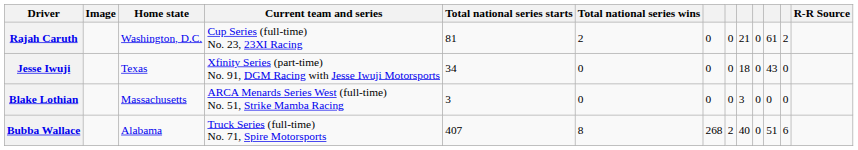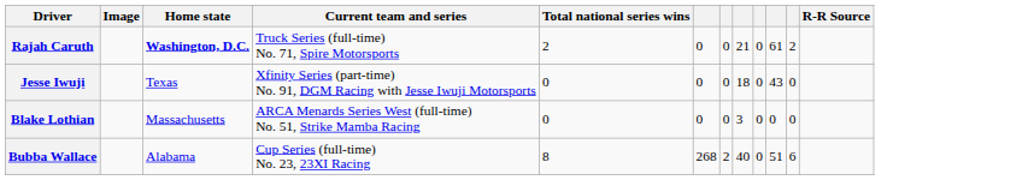 <table class="wikitable sortable" style="font-size: 100%;">
 <tr>
 <th>Driver</th>
 <th>Image</th>
 <th>Home state</th>
 <th>Current team and series</th>
-<th>Total national series starts</th>
 <th>Total national series wins</th>
 <th></th>
 <th></th>
 <th></th>
 <th></th>
 <th></th>
 <th></th>
 <th>R-R Source</th>
 </tr>
 <tr>
 <th><a href='#'>Rajah Caruth</a></th>
 <td></td>
-<td> <a href='#'>Washington, D.C.</a></td>
-<td><a href='#'>Cup Series</a> (full-time) <br> No. 23, <a href='#'>23XI Racing</a></td>
-<td>81</td>
+<td><strong> <a href='#'>Washington, D.C.</a></strong></td>
+<td><a href='#'>Truck Series</a> (full-time) <br> No. 71, <a href='#'>Spire Motorsports</a></td>
 <td>2</td>
 <td>0</td>
 <td>0</td>
 <td>21</td>
 <td>0</td>
 <td>61</td>
 <td>2</td>
 <td></td>
 </tr>
 <tr>
 <th><a href='#'>Jesse Iwuji</a></th>
 <td></td>
 <td> <a href='#'>Texas</a></td>
 <td><a href='#'>Xfinity Series</a> (part-time) <br> No. 91, <a href='#'>DGM Racing</a> with <a href='#'>Jesse Iwuji Motorsports</a></td>
-<td>34</td>
 <td>0</td>
 <td>0</td>
 <td>0</td>
 <td>18</td>
 <td>0</td>
 <td>43</td>
 <td>0</td>
 <td></td>
 </tr>
 <tr>
 <th><a href='#'>Blake Lothian</a></th>
 <td></td>
 <td> <a href='#'>Massachusetts</a></td>
 <td><a href='#'>ARCA Menards Series West</a> (full-time) <br> No. 51, <a href='#'>Strike Mamba Racing</a></td>
-<td>3</td>
 <td>0</td>
 <td>0</td>
 <td>0</td>
 <td>3</td>
 <td>0</td>
 <td>0</td>
 <td>0</td>
 <td></td>
 </tr>
 <tr>
 <th><a href='#'>Bubba Wallace</a></th>
 <td></td>
 <td> <a href='#'>Alabama</a></td>
-<td><a href='#'>Truck Series</a> (full-time) <br> No. 71, <a href='#'>Spire Motorsports</a></td>
-<td>407</td>
+<td><a href='#'>Cup Series</a> (full-time) <br> No. 23, <a href='#'>23XI Racing</a></td>
 <td>8</td>
 <td>268</td>
 <td>2</td>
 <td>40</td>
 <td>0</td>
 <td>51</td>
 <td>6</td>
 <td></td>
 </tr>
 </table>
